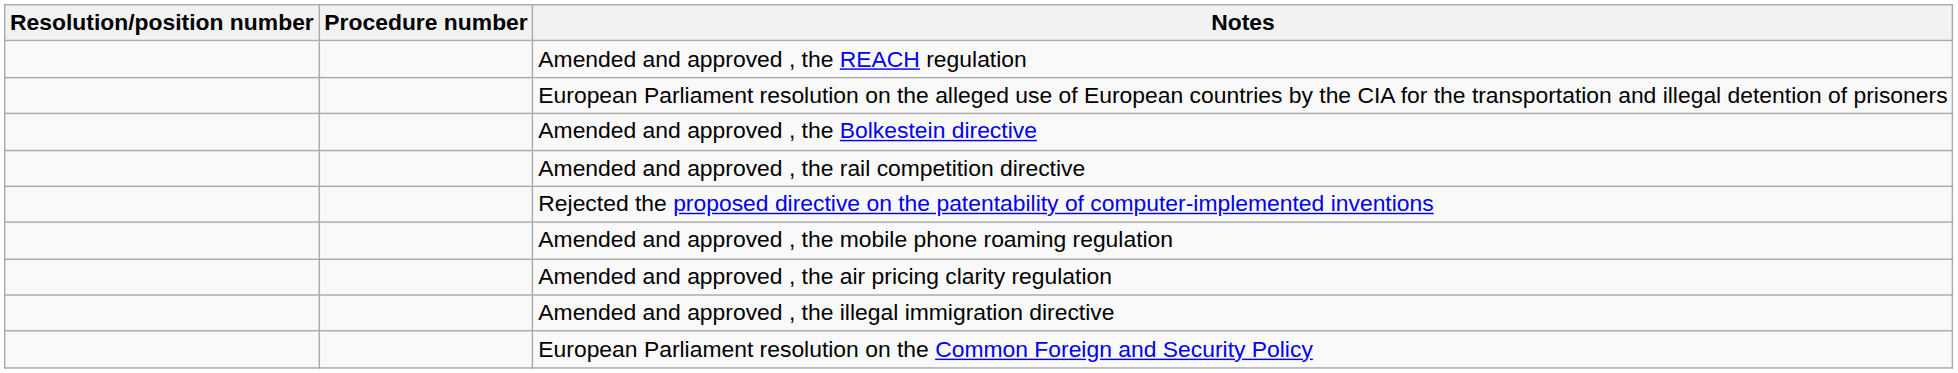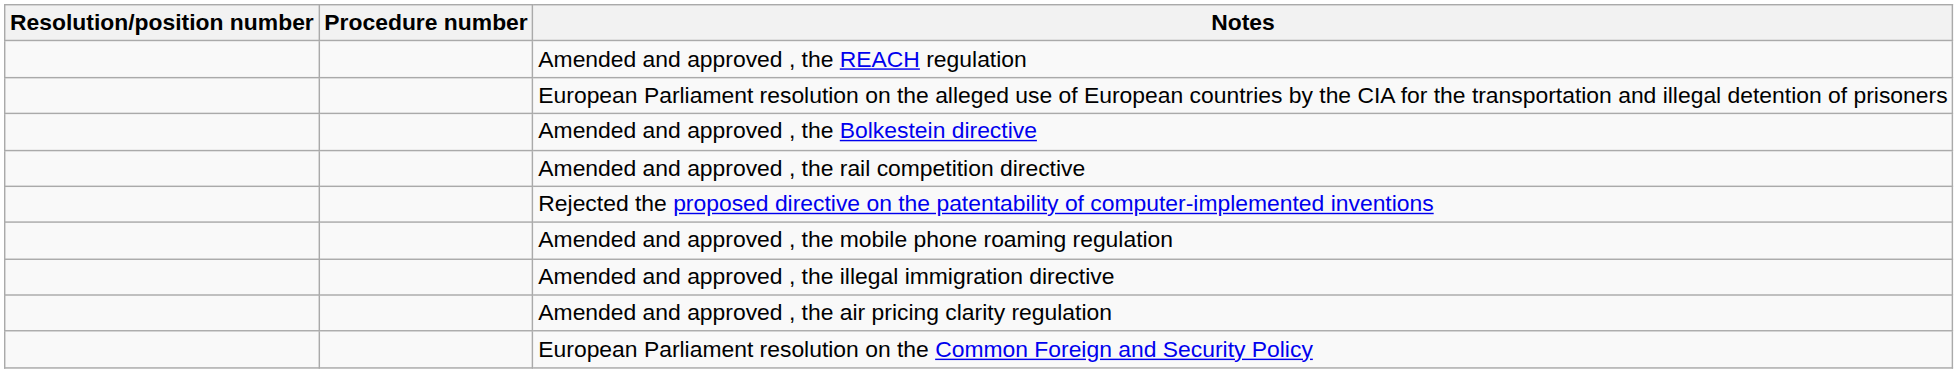 <table class="wikitable">
 <tr>
 <th>Resolution/position number</th>
 <th>Procedure number</th>
 <th>Notes</th>
 </tr>
 <tr>
 <td></td>
 <td></td>
 <td>Amended and approved , the <a href='#'>REACH</a> regulation</td>
 </tr>
 <tr>
 <td></td>
 <td></td>
 <td>European Parliament resolution on the alleged use of European countries by the CIA for the transportation and illegal detention of prisoners</td>
 </tr>
 <tr>
 <td></td>
 <td></td>
 <td>Amended and approved , the <a href='#'>Bolkestein directive</a></td>
 </tr>
 <tr>
 <td></td>
 <td></td>
 <td>Amended and approved , the rail competition directive</td>
 </tr>
 <tr>
 <td></td>
 <td></td>
 <td>Rejected the <a href='#'>proposed directive on the patentability of computer-implemented inventions</a></td>
 </tr>
 <tr>
 <td></td>
 <td></td>
 <td>Amended and approved , the mobile phone roaming regulation</td>
 </tr>
 <tr>
 <td></td>
 <td></td>
-<td>Amended and approved , the air pricing clarity regulation</td>
+<td>Amended and approved , the illegal immigration directive</td>
 </tr>
 <tr>
 <td></td>
 <td></td>
-<td>Amended and approved , the illegal immigration directive</td>
+<td>Amended and approved , the air pricing clarity regulation</td>
 </tr>
 <tr>
 <td></td>
 <td></td>
 <td>European Parliament resolution on the <a href='#'>Common Foreign and Security Policy</a></td>
 </tr>
 </table>
